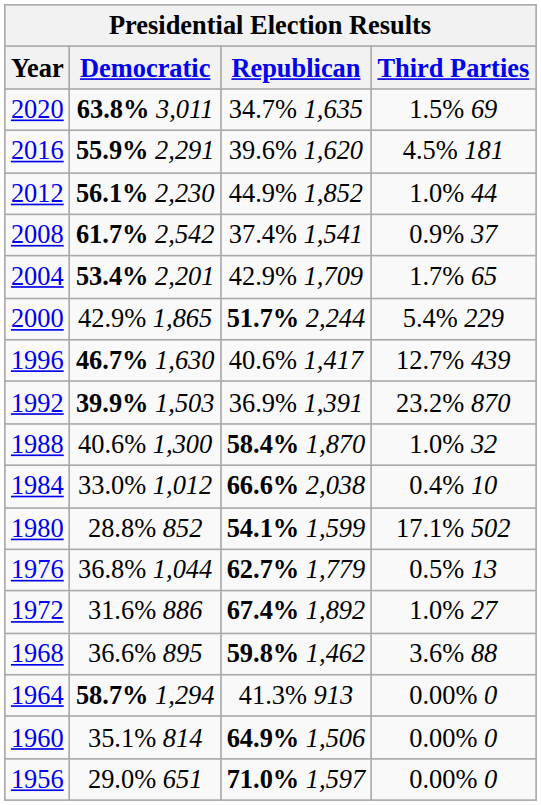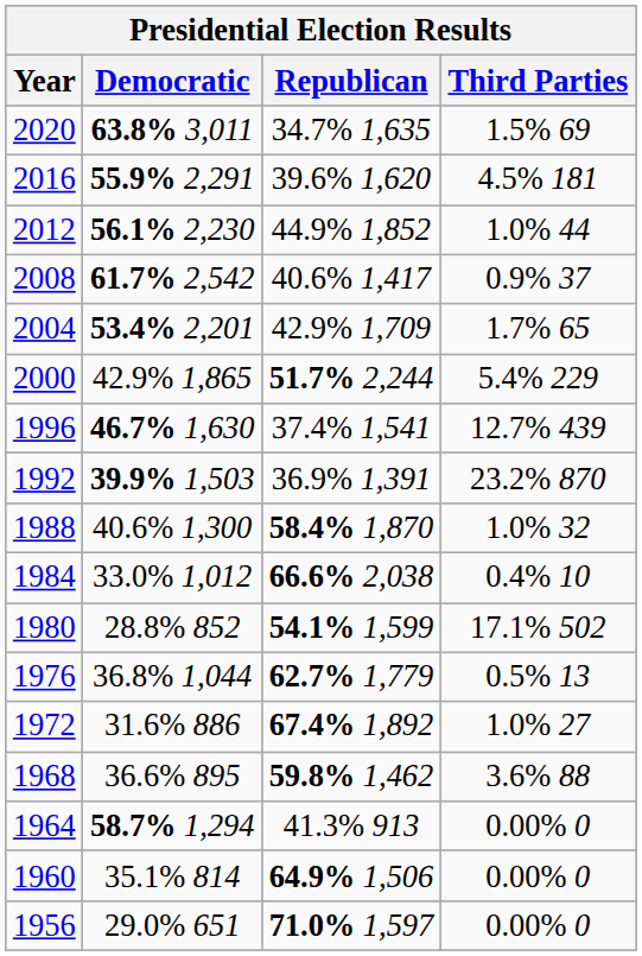 <table class="wikitable">
 <tr>
 <th colspan="4">Presidential Election Results</th>
 </tr>
 <tr>
 <th>Year</th>
 <th><a href='#'>Democratic</a></th>
 <th><a href='#'>Republican</a></th>
 <th><a href='#'>Third Parties</a></th>
 </tr>
 <tr>
 <td align="center" ><a href='#'>2020</a></td>
 <td align="center" ><strong>63.8%</strong> <em>3,011</em></td>
 <td align="center" >34.7% <em>1,635</em></td>
 <td align="center" >1.5% <em>69</em></td>
 </tr>
 <tr>
 <td align="center" ><a href='#'>2016</a></td>
 <td align="center" ><strong>55.9%</strong> <em>2,291</em></td>
 <td align="center" >39.6% <em>1,620</em></td>
 <td align="center" >4.5% <em>181</em></td>
 </tr>
 <tr>
 <td align="center" ><a href='#'>2012</a></td>
 <td align="center" ><strong>56.1%</strong> <em>2,230</em></td>
 <td align="center" >44.9% <em>1,852</em></td>
 <td align="center" >1.0% <em>44</em></td>
 </tr>
 <tr>
 <td align="center" ><a href='#'>2008</a></td>
 <td align="center" ><strong>61.7%</strong> <em>2,542</em></td>
-<td align="center" >37.4% <em>1,541</em></td>
+<td align="center" >40.6% <em>1,417</em></td>
 <td align="center" >0.9% <em>37</em></td>
 </tr>
 <tr>
 <td align="center" ><a href='#'>2004</a></td>
 <td align="center" ><strong>53.4%</strong> <em>2,201</em></td>
 <td align="center" >42.9% <em>1,709</em></td>
 <td align="center" >1.7% <em>65</em></td>
 </tr>
 <tr>
 <td align="center" ><a href='#'>2000</a></td>
 <td align="center" >42.9% <em>1,865</em></td>
 <td align="center" ><strong>51.7%</strong> <em>2,244</em></td>
 <td align="center" >5.4% <em>229</em></td>
 </tr>
 <tr>
 <td align="center" ><a href='#'>1996</a></td>
 <td align="center" ><strong>46.7%</strong> <em>1,630</em></td>
-<td align="center" >40.6% <em>1,417</em></td>
+<td align="center" >37.4% <em>1,541</em></td>
 <td align="center" >12.7% <em>439</em></td>
 </tr>
 <tr>
 <td align="center" ><a href='#'>1992</a></td>
 <td align="center" ><strong>39.9%</strong> <em>1,503</em></td>
 <td align="center" >36.9% <em>1,391</em></td>
 <td align="center" >23.2% <em>870</em></td>
 </tr>
 <tr>
 <td align="center" ><a href='#'>1988</a></td>
 <td align="center" >40.6% <em>1,300</em></td>
 <td align="center" ><strong>58.4%</strong> <em>1,870</em></td>
 <td align="center" >1.0% <em>32</em></td>
 </tr>
 <tr>
 <td align="center" ><a href='#'>1984</a></td>
 <td align="center" >33.0% <em>1,012</em></td>
 <td align="center" ><strong>66.6%</strong> <em>2,038</em></td>
 <td align="center" >0.4% <em>10</em></td>
 </tr>
 <tr>
 <td align="center" ><a href='#'>1980</a></td>
 <td align="center" >28.8% <em>852</em></td>
 <td align="center" ><strong>54.1%</strong> <em>1,599</em></td>
 <td align="center" >17.1% <em>502</em></td>
 </tr>
 <tr>
 <td align="center" ><a href='#'>1976</a></td>
 <td align="center" >36.8% <em>1,044</em></td>
 <td align="center" ><strong>62.7%</strong> <em>1,779</em></td>
 <td align="center" >0.5% <em>13</em></td>
 </tr>
 <tr>
 <td align="center" ><a href='#'>1972</a></td>
 <td align="center" >31.6% <em>886</em></td>
 <td align="center" ><strong>67.4%</strong> <em>1,892</em></td>
 <td align="center" >1.0% <em>27</em></td>
 </tr>
 <tr>
 <td align="center" ><a href='#'>1968</a></td>
 <td align="center" >36.6% <em>895</em></td>
 <td align="center" ><strong>59.8%</strong> <em>1,462</em></td>
 <td align="center" >3.6% <em>88</em></td>
 </tr>
 <tr>
 <td align="center" ><a href='#'>1964</a></td>
 <td align="center" ><strong>58.7%</strong> <em>1,294</em></td>
 <td align="center" >41.3% <em>913</em></td>
 <td align="center" >0.00% <em>0</em></td>
 </tr>
 <tr>
 <td align="center" ><a href='#'>1960</a></td>
 <td align="center" >35.1% <em>814</em></td>
 <td align="center" ><strong>64.9%</strong> <em>1,506</em></td>
 <td align="center" >0.00% <em>0</em></td>
 </tr>
 <tr>
 <td align="center" ><a href='#'>1956</a></td>
 <td align="center" >29.0% <em>651</em></td>
 <td align="center" ><strong>71.0%</strong> <em>1,597</em></td>
 <td align="center" >0.00% <em>0</em></td>
 </tr>
 </table>
